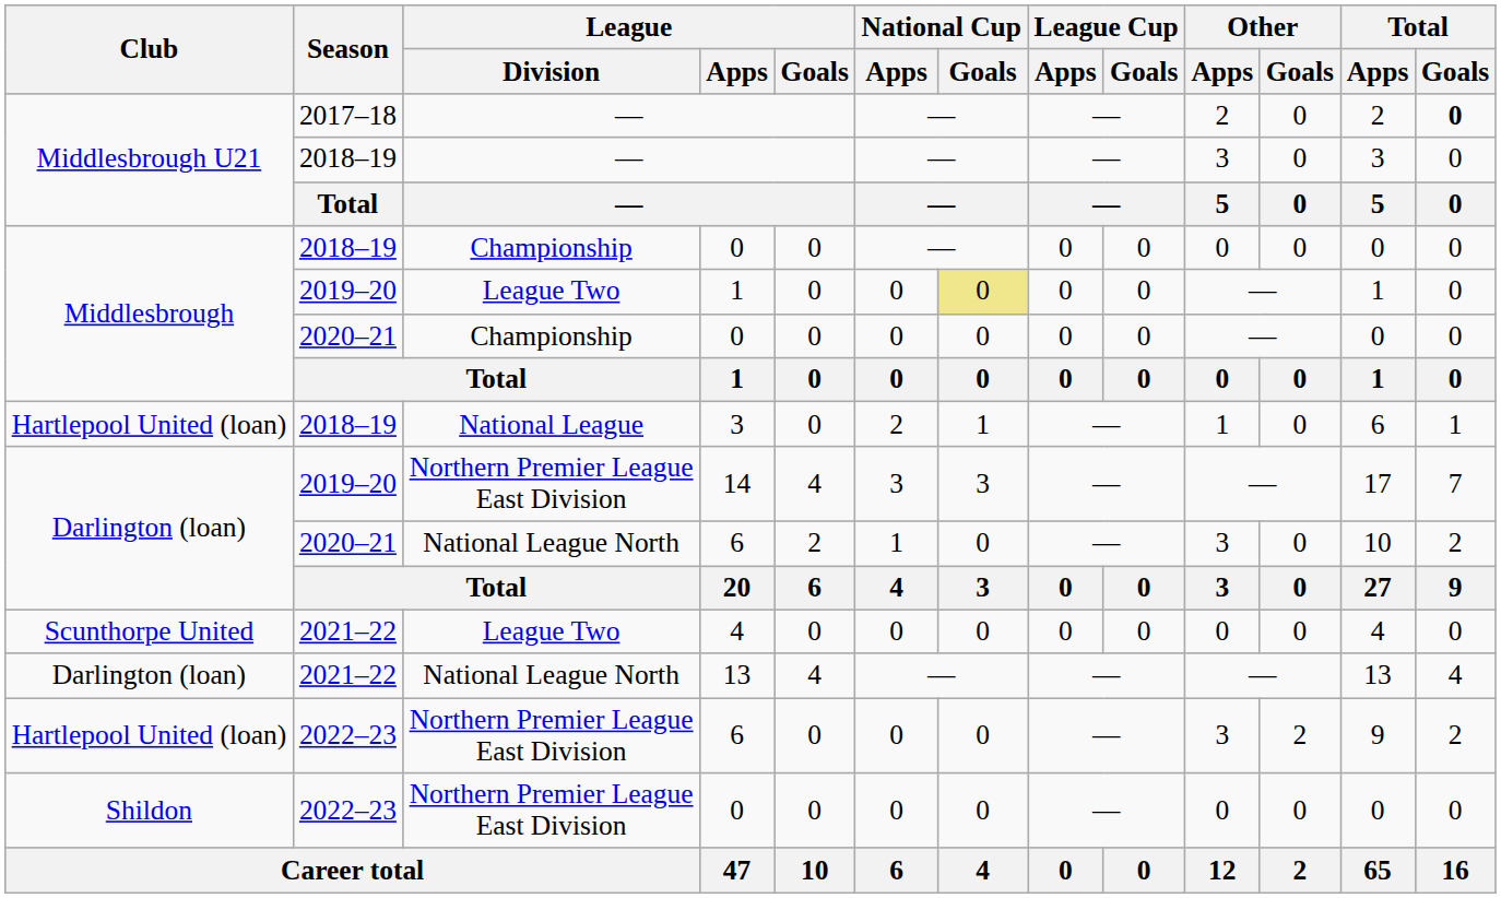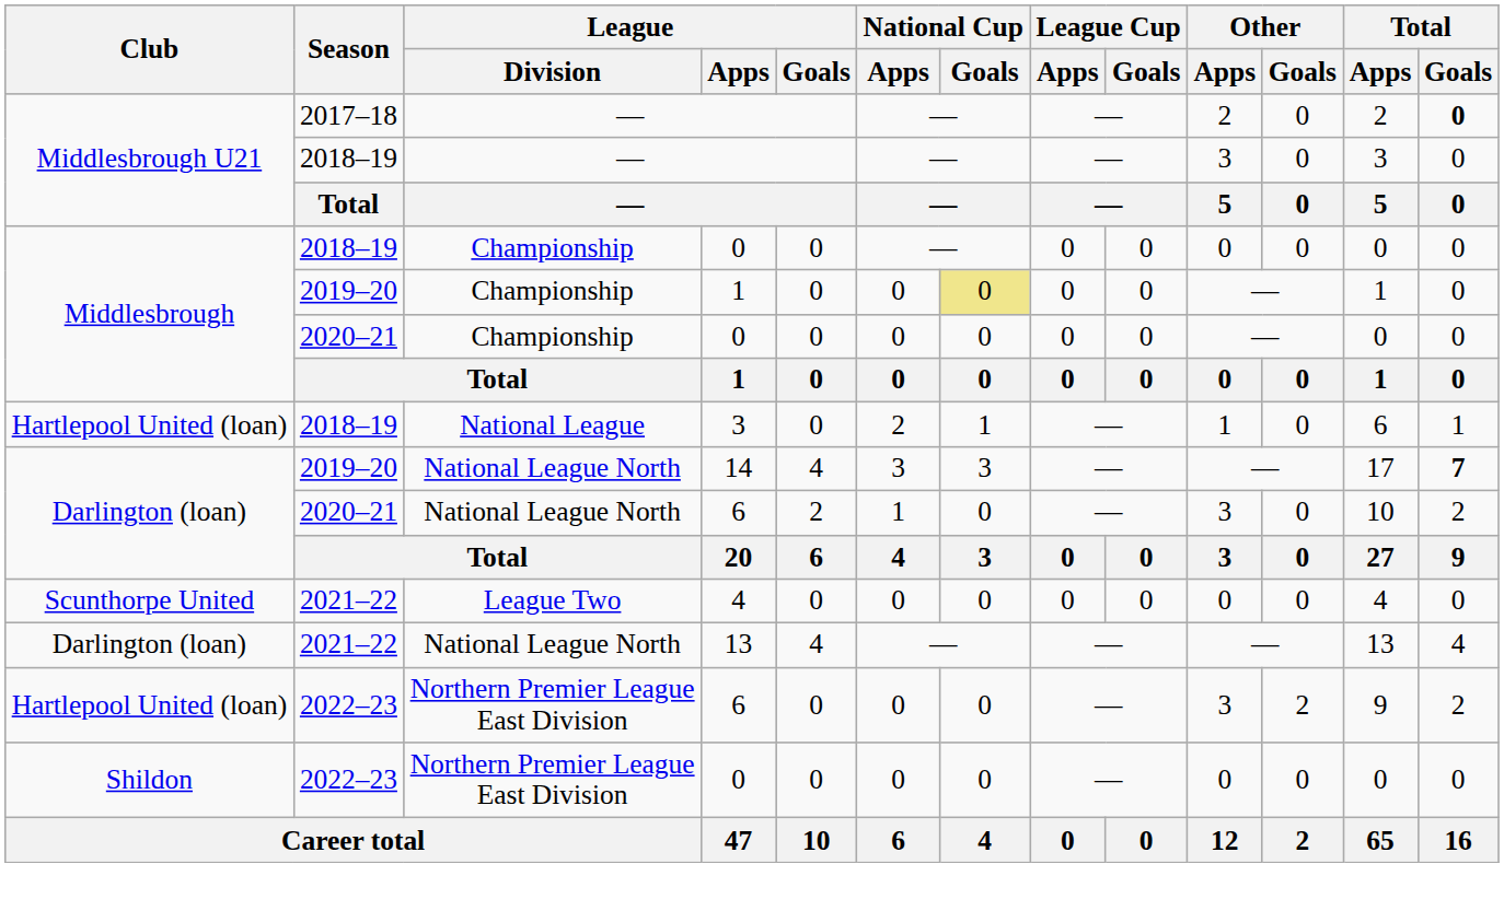 <table class="wikitable" style="text-align: center">
 <tr>
 <th rowspan="2">Club</th>
 <th rowspan="2">Season</th>
 <th colspan="3">League</th>
 <th colspan="2">National Cup</th>
 <th colspan="2">League Cup</th>
 <th colspan="2">Other</th>
 <th colspan="2">Total</th>
 </tr>
 <tr>
 <th>Division</th>
 <th>Apps</th>
 <th>Goals</th>
 <th>Apps</th>
 <th>Goals</th>
 <th>Apps</th>
 <th>Goals</th>
 <th>Apps</th>
 <th>Goals</th>
 <th>Apps</th>
 <th>Goals</th>
 </tr>
 <tr>
 <td rowspan="3"><a href='#'>Middlesbrough U21</a></td>
 <td>2017–18</td>
 <td colspan="3">—</td>
 <td colspan="2">—</td>
 <td colspan="2">—</td>
 <td>2</td>
 <td>0</td>
 <td>2</td>
 <td><strong>0</strong></td>
 </tr>
 <tr>
 <td>2018–19</td>
 <td colspan="3">—</td>
 <td colspan="2">—</td>
 <td colspan="2">—</td>
 <td>3</td>
 <td>0</td>
 <td>3</td>
 <td>0</td>
 </tr>
 <tr>
 <th>Total</th>
 <th colspan="3">—</th>
 <th colspan="2">—</th>
 <th colspan="2">—</th>
 <th>5</th>
 <th>0</th>
 <th>5</th>
 <th>0</th>
 </tr>
 <tr>
 <td rowspan="4"><a href='#'>Middlesbrough</a></td>
 <td><a href='#'>2018–19</a></td>
 <td><a href='#'>Championship</a></td>
 <td>0</td>
 <td>0</td>
 <td colspan="2">—</td>
 <td>0</td>
 <td>0</td>
 <td>0</td>
 <td>0</td>
 <td>0</td>
 <td>0</td>
 </tr>
 <tr>
 <td><a href='#'>2019–20</a></td>
-<td><a href='#'>League Two</a></td>
+<td>Championship</td>
 <td>1</td>
 <td>0</td>
 <td>0</td>
 <td style="background: khaki;">0</td>
 <td>0</td>
 <td>0</td>
 <td colspan="2">—</td>
 <td>1</td>
 <td>0</td>
 </tr>
 <tr>
 <td><a href='#'>2020–21</a></td>
 <td>Championship</td>
 <td>0</td>
 <td>0</td>
 <td>0</td>
 <td>0</td>
 <td>0</td>
 <td>0</td>
 <td colspan="2">—</td>
 <td>0</td>
 <td>0</td>
 </tr>
 <tr>
 <th colspan="2">Total</th>
 <th>1</th>
 <th>0</th>
 <th>0</th>
 <th>0</th>
 <th>0</th>
 <th>0</th>
 <th>0</th>
 <th>0</th>
 <th>1</th>
 <th>0</th>
 </tr>
 <tr>
 <td><a href='#'>Hartlepool United</a> (loan)</td>
 <td><a href='#'>2018–19</a></td>
 <td><a href='#'>National League</a></td>
 <td>3</td>
 <td>0</td>
 <td>2</td>
 <td>1</td>
 <td colspan="2">—</td>
 <td>1</td>
 <td>0</td>
 <td>6</td>
 <td>1</td>
 </tr>
 <tr>
 <td rowspan="3"><a href='#'>Darlington</a> (loan)</td>
 <td><a href='#'>2019–20</a></td>
-<td><a href='#'>Northern Premier League</a><br>East Division</td>
+<td><a href='#'>National League North</a></td>
 <td>14</td>
 <td>4</td>
 <td>3</td>
 <td>3</td>
 <td colspan="2">—</td>
 <td colspan="2">—</td>
 <td>17</td>
-<td>7</td>
+<td><strong>7</strong></td>
 </tr>
 <tr>
 <td><a href='#'>2020–21</a></td>
 <td>National League North</td>
 <td>6</td>
 <td>2</td>
 <td>1</td>
 <td>0</td>
 <td colspan="2">—</td>
 <td>3</td>
 <td>0</td>
 <td>10</td>
 <td>2</td>
 </tr>
 <tr>
 <th colspan="2">Total</th>
 <th>20</th>
 <th>6</th>
 <th>4</th>
 <th>3</th>
 <th>0</th>
 <th>0</th>
 <th>3</th>
 <th>0</th>
 <th>27</th>
 <th>9</th>
 </tr>
 <tr>
 <td><a href='#'>Scunthorpe United</a></td>
 <td><a href='#'>2021–22</a></td>
 <td><a href='#'>League Two</a></td>
 <td>4</td>
 <td>0</td>
 <td>0</td>
 <td>0</td>
 <td>0</td>
 <td>0</td>
 <td>0</td>
 <td>0</td>
 <td>4</td>
 <td>0</td>
 </tr>
 <tr>
 <td>Darlington (loan)</td>
 <td><a href='#'>2021–22</a></td>
 <td>National League North</td>
 <td>13</td>
 <td>4</td>
 <td colspan="2">—</td>
 <td colspan="2">—</td>
 <td colspan="2">—</td>
 <td>13</td>
 <td>4</td>
 </tr>
 <tr>
 <td><a href='#'>Hartlepool United</a> (loan)</td>
 <td><a href='#'>2022–23</a></td>
 <td><a href='#'>Northern Premier League</a><br>East Division</td>
 <td>6</td>
 <td>0</td>
 <td>0</td>
 <td>0</td>
 <td colspan="2">—</td>
 <td>3</td>
 <td>2</td>
 <td>9</td>
 <td>2</td>
 </tr>
 <tr>
 <td><a href='#'>Shildon</a></td>
 <td><a href='#'>2022–23</a></td>
 <td><a href='#'>Northern Premier League</a><br>East Division</td>
 <td>0</td>
 <td>0</td>
 <td>0</td>
 <td>0</td>
 <td colspan="2">—</td>
 <td>0</td>
 <td>0</td>
 <td>0</td>
 <td>0</td>
 </tr>
 <tr>
 <th colspan="3">Career total</th>
 <th>47</th>
 <th>10</th>
 <th>6</th>
 <th>4</th>
 <th>0</th>
 <th>0</th>
 <th>12</th>
 <th>2</th>
 <th>65</th>
 <th>16</th>
 </tr>
 </table>
